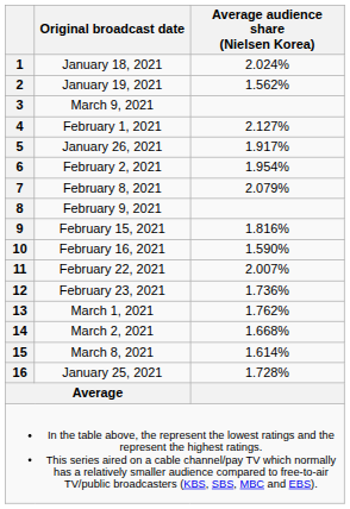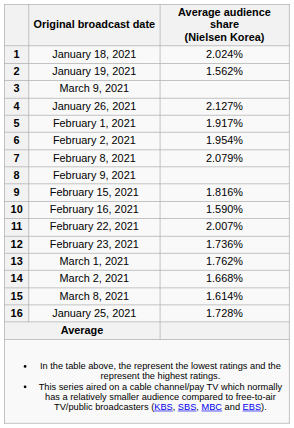 <table class="wikitable" style="width:420px; text-align:center">
 <tr>
 <th scope="col"></th>
 <th scope="col">Original broadcast date</th>
 <th colspan="1">Average audience share<br>(Nielsen Korea)</th>
 </tr>
 <tr>
 <th>1</th>
 <td>January 18, 2021</td>
 <td>2.024%</td>
 </tr>
 <tr>
 <th>2</th>
 <td>January 19, 2021</td>
 <td>1.562%</td>
 </tr>
 <tr>
 <th>3</th>
 <td>March 9, 2021</td>
 <td><strong></strong></td>
 </tr>
 <tr>
 <th>4</th>
-<td>February 1, 2021</td>
+<td>January 26, 2021</td>
 <td>2.127%</td>
 </tr>
 <tr>
 <th>5</th>
-<td>January 26, 2021</td>
+<td>February 1, 2021</td>
 <td>1.917%</td>
 </tr>
 <tr>
 <th>6</th>
 <td>February 2, 2021</td>
 <td>1.954%</td>
 </tr>
 <tr>
 <th>7</th>
 <td>February 8, 2021</td>
 <td>2.079%</td>
 </tr>
 <tr>
 <th>8</th>
 <td>February 9, 2021</td>
 <td><strong></strong></td>
 </tr>
 <tr>
 <th>9</th>
 <td>February 15, 2021</td>
 <td>1.816%</td>
 </tr>
 <tr>
 <th>10</th>
 <td>February 16, 2021</td>
 <td>1.590%</td>
 </tr>
 <tr>
 <th>11</th>
 <td>February 22, 2021</td>
 <td>2.007%</td>
 </tr>
 <tr>
 <th>12</th>
 <td>February 23, 2021</td>
 <td>1.736%</td>
 </tr>
 <tr>
 <th>13</th>
 <td>March 1, 2021</td>
 <td>1.762%</td>
 </tr>
 <tr>
 <th>14</th>
 <td>March 2, 2021</td>
 <td>1.668%</td>
 </tr>
 <tr>
 <th>15</th>
 <td>March 8, 2021</td>
 <td>1.614%</td>
 </tr>
 <tr>
 <th>16</th>
 <td>January 25, 2021</td>
 <td>1.728%</td>
 </tr>
 <tr>
 <th colspan="2">Average</th>
 <th></th>
 </tr>
 <tr>
 <td colspan="3" style="font-size:85%"><br><ul><li>In the table above, the <strong></strong> represent the lowest ratings and the <strong></strong> represent the highest ratings.</li><li>This series aired on a cable channel/pay TV which normally has a relatively smaller audience compared to free-to-air TV/public broadcasters (<a href='#'>KBS</a>, <a href='#'>SBS</a>, <a href='#'>MBC</a> and <a href='#'>EBS</a>).</li></ul></td>
 </tr>
 </table>
